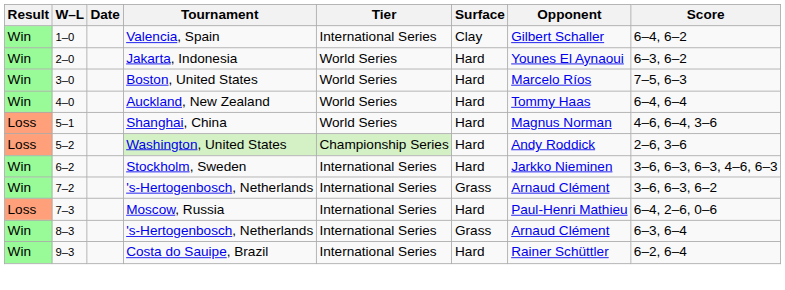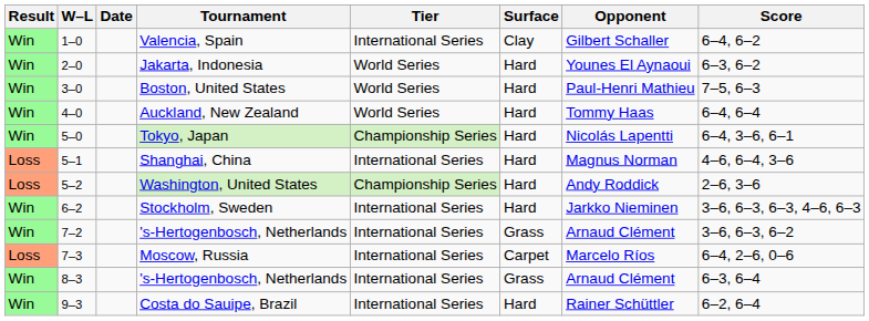 <table class="sortable wikitable">
 <tr>
 <th>Result</th>
 <th class="unsortable">W–L</th>
 <th>Date</th>
 <th>Tournament</th>
 <th>Tier</th>
 <th>Surface</th>
 <th>Opponent</th>
 <th class="unsortable">Score</th>
 </tr>
 <tr>
 <td style="background:#98fb98;">Win</td>
 <td><small>1–0</small></td>
 <td><a href='#'></a></td>
 <td><a href='#'>Valencia</a>, Spain</td>
 <td>International Series</td>
 <td>Clay</td>
 <td> <a href='#'>Gilbert Schaller</a></td>
 <td>6–4, 6–2</td>
 </tr>
 <tr>
 <td style="background:#98fb98;">Win</td>
 <td><small>2–0</small></td>
 <td><a href='#'></a></td>
 <td><a href='#'>Jakarta</a>, Indonesia</td>
 <td>World Series</td>
 <td>Hard</td>
 <td> <a href='#'>Younes El Aynaoui</a></td>
 <td>6–3, 6–2</td>
 </tr>
 <tr>
 <td style="background:#98fb98;">Win</td>
 <td><small>3–0</small></td>
 <td><a href='#'></a></td>
 <td><a href='#'>Boston</a>, United States</td>
 <td>World Series</td>
 <td>Hard</td>
-<td> <a href='#'>Marcelo Ríos</a></td>
+<td> <a href='#'>Paul-Henri Mathieu</a></td>
 <td>7–5, 6–3</td>
 </tr>
 <tr>
 <td style="background:#98fb98;">Win</td>
 <td><small>4–0</small></td>
 <td><a href='#'></a></td>
 <td><a href='#'>Auckland</a>, New Zealand</td>
 <td>World Series</td>
 <td>Hard</td>
 <td> <a href='#'>Tommy Haas</a></td>
 <td>6–4, 6–4</td>
 </tr>
 <tr>
+<td style="background:#98fb98;">Win</td>
+<td><small>5–0</small></td>
+<td><a href='#'></a></td>
+<td style="background:#d4f1c5;"><a href='#'>Tokyo</a>, Japan</td>
+<td style="background:#d4f1c5;">Championship Series</td>
+<td>Hard</td>
+<td> <a href='#'>Nicolás Lapentti</a></td>
+<td>6–4, 3–6, 6–1</td>
+</tr>
+<tr>
 <td style="background:#ffa07a;">Loss</td>
 <td><small>5–1</small></td>
 <td><a href='#'></a></td>
 <td><a href='#'>Shanghai</a>, China</td>
-<td>World Series</td>
+<td>International Series</td>
 <td>Hard</td>
 <td> <a href='#'>Magnus Norman</a></td>
 <td>4–6, 6–4, 3–6</td>
 </tr>
 <tr>
 <td style="background:#ffa07a;">Loss</td>
 <td><small>5–2</small></td>
 <td><a href='#'></a></td>
 <td style="background:#d4f1c5;"><a href='#'>Washington</a>, United States</td>
 <td style="background:#d4f1c5;">Championship Series</td>
 <td>Hard</td>
 <td> <a href='#'>Andy Roddick</a></td>
 <td>2–6, 3–6</td>
 </tr>
 <tr>
 <td style="background:#98fb98;">Win</td>
 <td><small>6–2</small></td>
 <td><a href='#'></a></td>
 <td><a href='#'>Stockholm</a>, Sweden</td>
 <td>International Series</td>
 <td>Hard</td>
 <td> <a href='#'>Jarkko Nieminen</a></td>
 <td>3–6, 6–3, 6–3, 4–6, 6–3</td>
 </tr>
 <tr>
 <td style="background:#98fb98;">Win</td>
 <td><small>7–2</small></td>
 <td><a href='#'></a></td>
 <td><a href='#'>'s-Hertogenbosch</a>, Netherlands</td>
 <td>International Series</td>
 <td>Grass</td>
 <td> <a href='#'>Arnaud Clément</a></td>
 <td>3–6, 6–3, 6–2</td>
 </tr>
 <tr>
 <td style="background:#ffa07a;">Loss</td>
 <td><small>7–3</small></td>
 <td><a href='#'></a></td>
 <td><a href='#'>Moscow</a>, Russia</td>
 <td>International Series</td>
-<td>Hard</td>
-<td> <a href='#'>Paul-Henri Mathieu</a></td>
+<td>Carpet</td>
+<td> <a href='#'>Marcelo Ríos</a></td>
 <td>6–4, 2–6, 0–6</td>
 </tr>
 <tr>
 <td style="background:#98fb98;">Win</td>
 <td><small>8–3</small></td>
 <td><a href='#'></a></td>
 <td><a href='#'>'s-Hertogenbosch</a>, Netherlands</td>
 <td>International Series</td>
 <td>Grass</td>
 <td> <a href='#'>Arnaud Clément</a></td>
 <td>6–3, 6–4</td>
 </tr>
 <tr>
 <td style="background:#98fb98;">Win</td>
 <td><small>9–3</small></td>
 <td><a href='#'></a></td>
 <td><a href='#'>Costa do Sauipe</a>, Brazil</td>
 <td>International Series</td>
 <td>Hard</td>
 <td> <a href='#'>Rainer Schüttler</a></td>
 <td>6–2, 6–4</td>
 </tr>
 </table>
